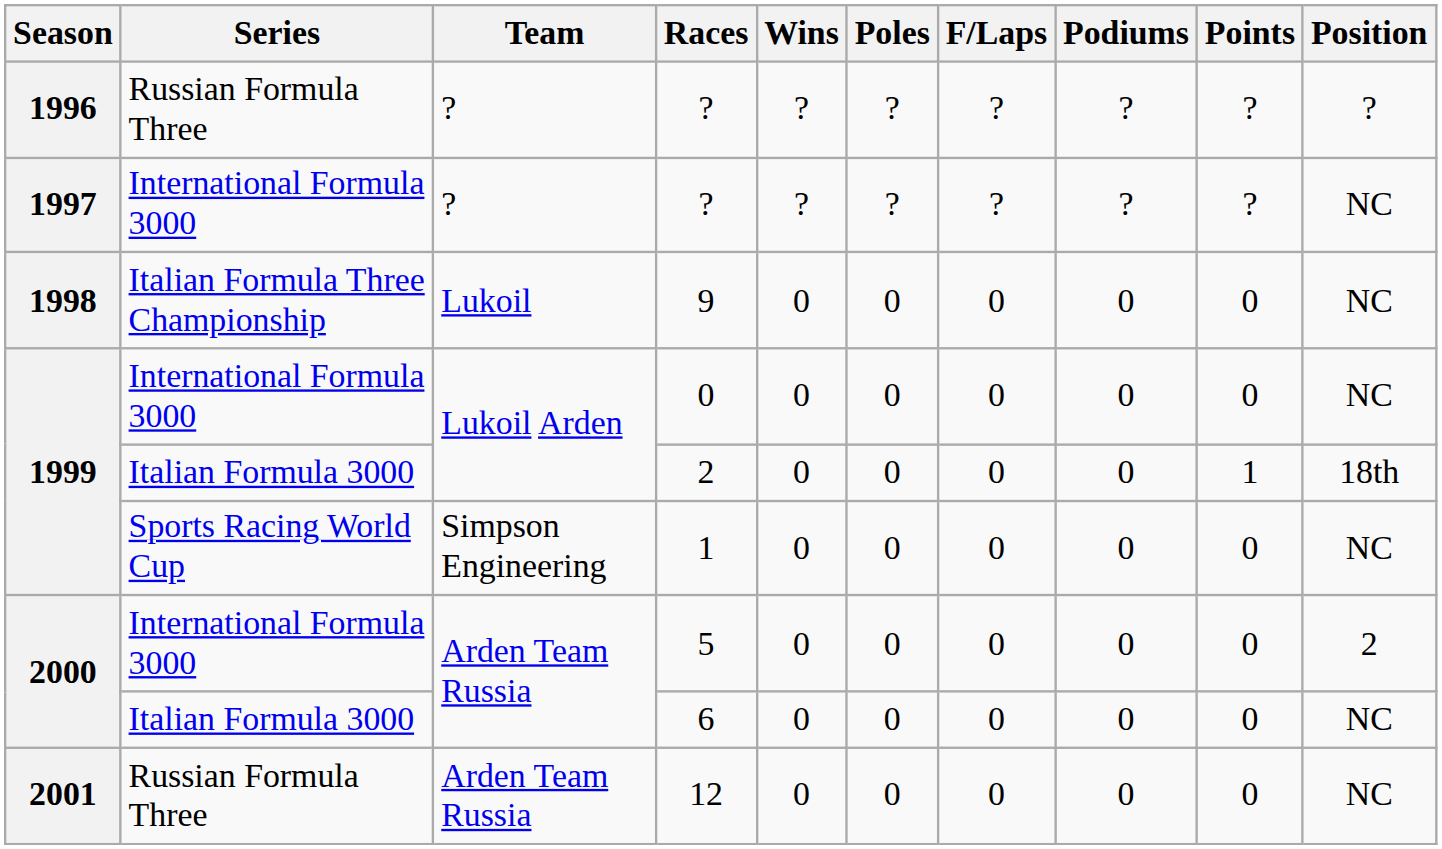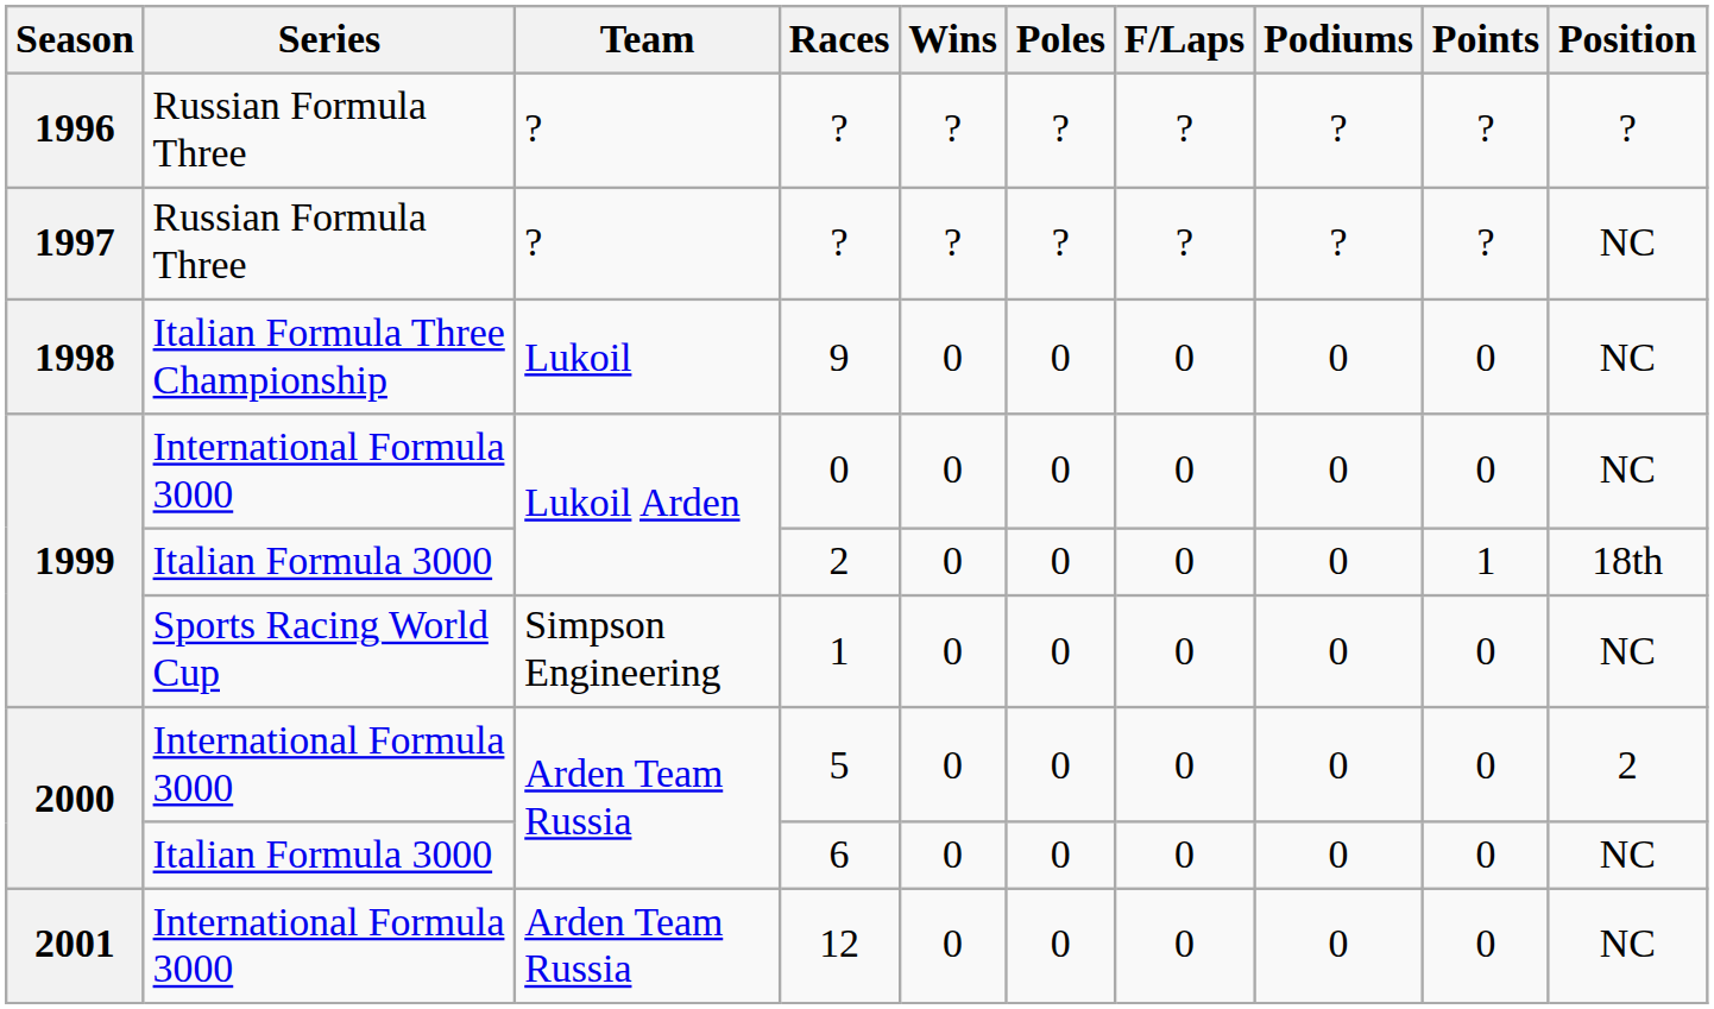 <table class="wikitable" style="font-size: 90%; text-align:center">
 <tr>
 <th>Season</th>
 <th>Series</th>
 <th>Team</th>
 <th>Races</th>
 <th>Wins</th>
 <th>Poles</th>
 <th>F/Laps</th>
 <th>Podiums</th>
 <th>Points</th>
 <th>Position</th>
 </tr>
 <tr>
 <th>1996</th>
 <td align=left>Russian Formula Three</td>
 <td align=left>?</td>
 <td>?</td>
 <td>?</td>
 <td>?</td>
 <td>?</td>
 <td>?</td>
 <td>?</td>
 <td>?</td>
 </tr>
 <tr>
 <th>1997</th>
-<td align=left><a href='#'>International Formula 3000</a></td>
+<td align=left>Russian Formula Three</td>
 <td align=left>?</td>
 <td>?</td>
 <td>?</td>
 <td>?</td>
 <td>?</td>
 <td>?</td>
 <td>?</td>
 <td>NC</td>
 </tr>
 <tr 2>
 <th>1998</th>
 <td align=left><a href='#'>Italian Formula Three Championship</a></td>
 <td align=left><a href='#'>Lukoil</a></td>
 <td>9</td>
 <td>0</td>
 <td>0</td>
 <td>0</td>
 <td>0</td>
 <td>0</td>
 <td>NC</td>
 </tr>
 <tr>
 <th rowspan=3>1999</th>
 <td align=left><a href='#'>International Formula 3000</a></td>
 <td align=left rowspan=2><a href='#'>Lukoil</a> <a href='#'>Arden</a></td>
 <td>0</td>
 <td>0</td>
 <td>0</td>
 <td>0</td>
 <td>0</td>
 <td>0</td>
 <td>NC</td>
 </tr>
 <tr>
 <td align=left><a href='#'>Italian Formula 3000</a></td>
 <td>2</td>
 <td>0</td>
 <td>0</td>
 <td>0</td>
 <td>0</td>
 <td>1</td>
 <td>18th</td>
 </tr>
 <tr>
 <td align=left><a href='#'>Sports Racing World Cup</a></td>
 <td align=left>Simpson Engineering</td>
 <td>1</td>
 <td>0</td>
 <td>0</td>
 <td>0</td>
 <td>0</td>
 <td>0</td>
 <td>NC</td>
 </tr>
 <tr>
 <th rowspan=2>2000</th>
 <td align=left><a href='#'>International Formula 3000</a></td>
 <td align=left rowspan=2><a href='#'>Arden Team Russia</a></td>
 <td>5</td>
 <td>0</td>
 <td>0</td>
 <td>0</td>
 <td>0</td>
 <td>0</td>
 <td>2</td>
 </tr>
 <tr>
 <td align=left><a href='#'>Italian Formula 3000</a></td>
 <td>6</td>
 <td>0</td>
 <td>0</td>
 <td>0</td>
 <td>0</td>
 <td>0</td>
 <td>NC</td>
 </tr>
 <tr>
 <th>2001</th>
-<td align=left>Russian Formula Three</td>
+<td align=left><a href='#'>International Formula 3000</a></td>
 <td align=left><a href='#'>Arden Team Russia</a></td>
 <td>12</td>
 <td>0</td>
 <td>0</td>
 <td>0</td>
 <td>0</td>
 <td>0</td>
 <td>NC</td>
 </tr>
 </table>
